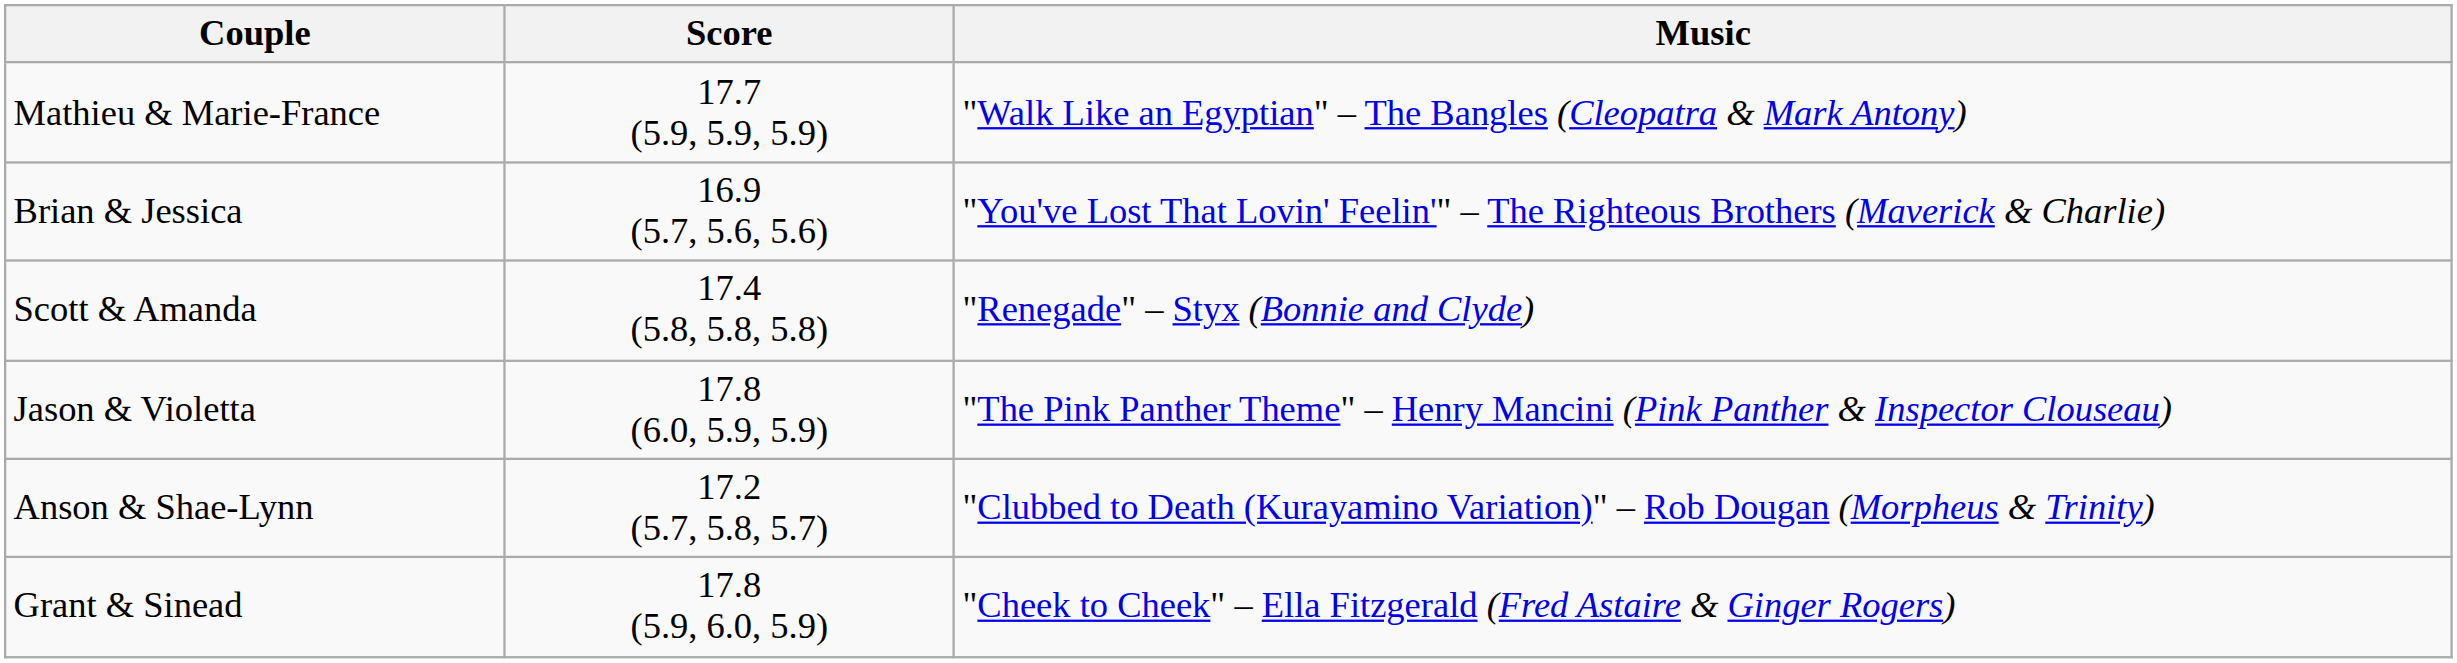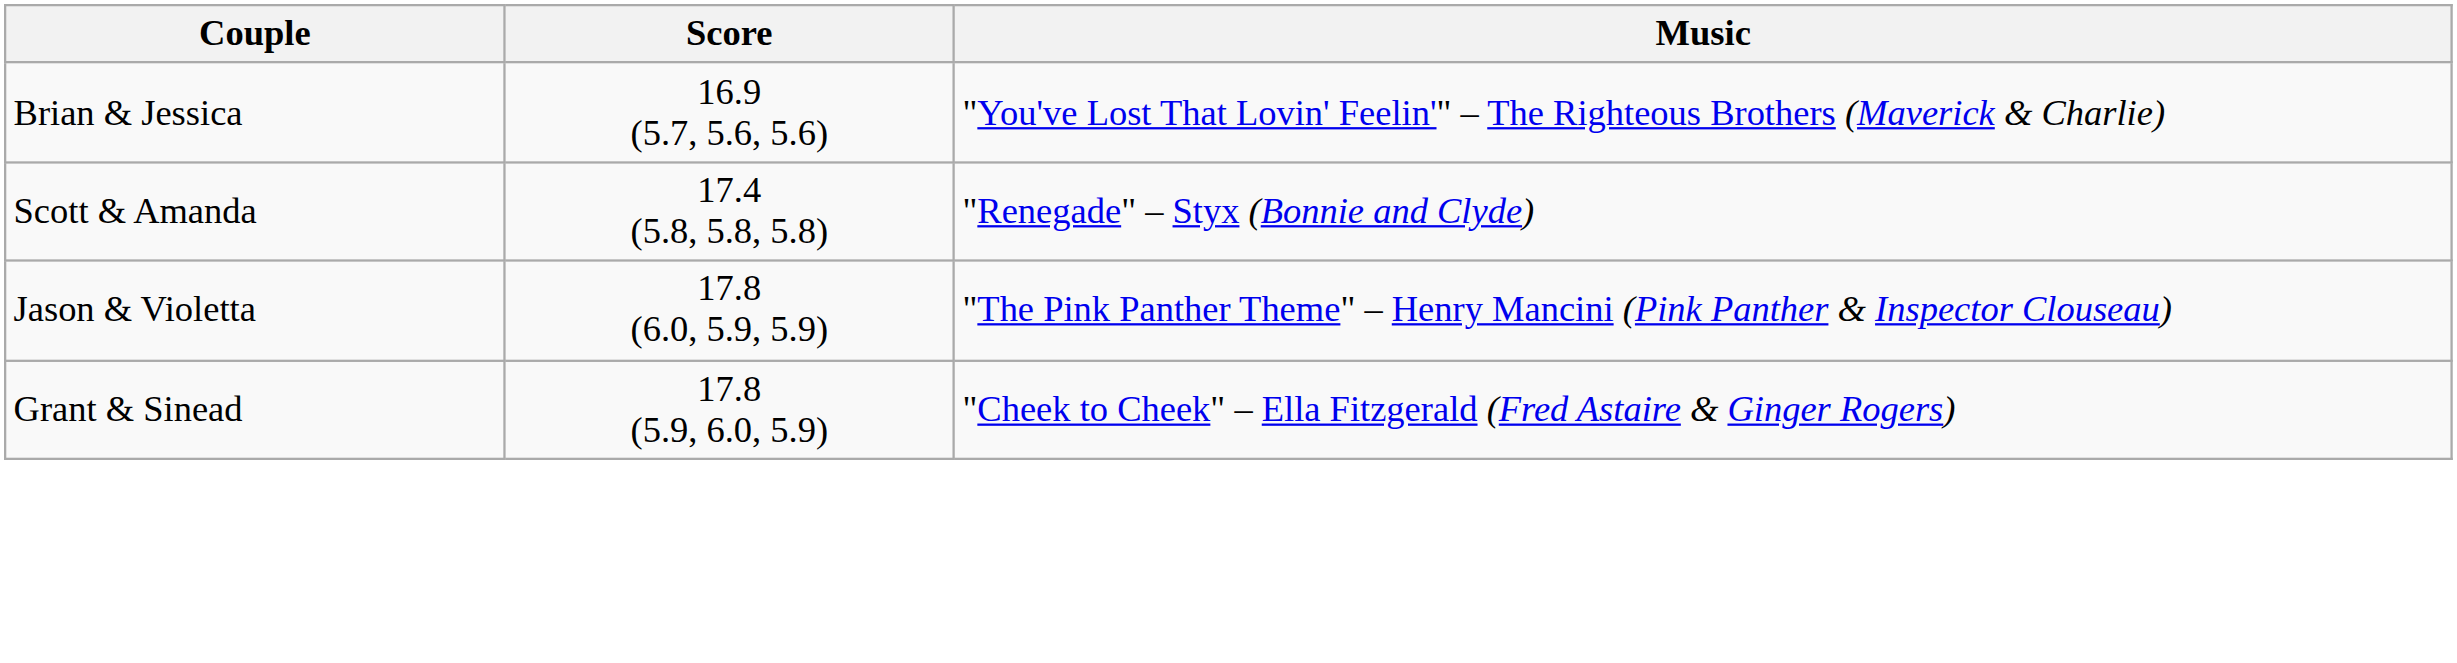 <table class="wikitable" style="width:85%;">
 <tr>
 <th style="width:20%;">Couple</th>
 <th style="width:18%;">Score</th>
 <th style="width:60%;">Music</th>
-</tr>
-<tr>
-<td>Mathieu & Marie-France</td>
-<td style="text-align: center;">17.7 <br> (5.9, 5.9, 5.9)</td>
-<td>"<a href='#'>Walk Like an Egyptian</a>" – <a href='#'>The Bangles</a> <em>(<a href='#'>Cleopatra</a> & <a href='#'>Mark Antony</a>)</em></td>
 </tr>
 <tr>
 <td>Brian & Jessica</td>
 <td style="text-align: center;">16.9 <br> (5.7, 5.6, 5.6)</td>
 <td>"<a href='#'>You've Lost That Lovin' Feelin'</a>" – <a href='#'>The Righteous Brothers</a> <em>(<a href='#'>Maverick</a> & Charlie)</em></td>
 </tr>
 <tr>
 <td>Scott & Amanda</td>
 <td style="text-align: center;">17.4 <br> (5.8, 5.8, 5.8)</td>
 <td>"<a href='#'>Renegade</a>" – <a href='#'>Styx</a> <em>(<a href='#'>Bonnie and Clyde</a>)</em></td>
 </tr>
 <tr>
 <td>Jason & Violetta</td>
 <td style="text-align: center;">17.8 <br> (6.0, 5.9, 5.9)</td>
 <td>"<a href='#'>The Pink Panther Theme</a>" – <a href='#'>Henry Mancini</a> <em>(<a href='#'>Pink Panther</a> & <a href='#'>Inspector Clouseau</a>)</em></td>
 </tr>
 <tr>
-<td>Anson & Shae-Lynn</td>
-<td style="text-align: center;">17.2 <br> (5.7, 5.8, 5.7)</td>
-<td>"<a href='#'>Clubbed to Death (Kurayamino Variation)</a>" – <a href='#'>Rob Dougan</a> <em>(<a href='#'>Morpheus</a> & <a href='#'>Trinity</a>)</em></td>
-</tr>
-<tr>
 <td>Grant & Sinead</td>
 <td style="text-align: center;">17.8 <br> (5.9, 6.0, 5.9)</td>
 <td>"<a href='#'>Cheek to Cheek</a>" – <a href='#'>Ella Fitzgerald</a> <em>(<a href='#'>Fred Astaire</a> & <a href='#'>Ginger Rogers</a>)</em></td>
 </tr>
 </table>
